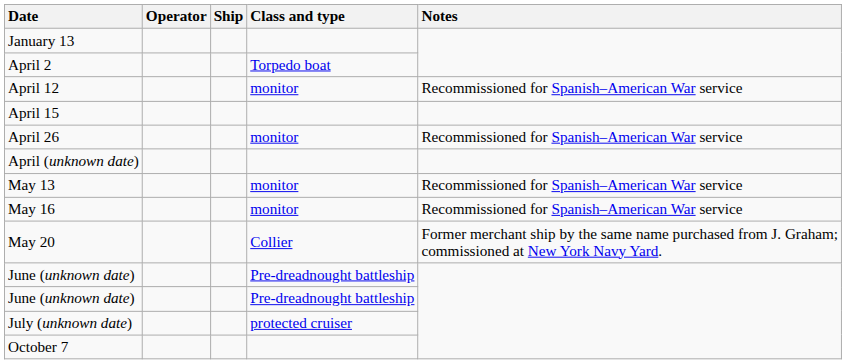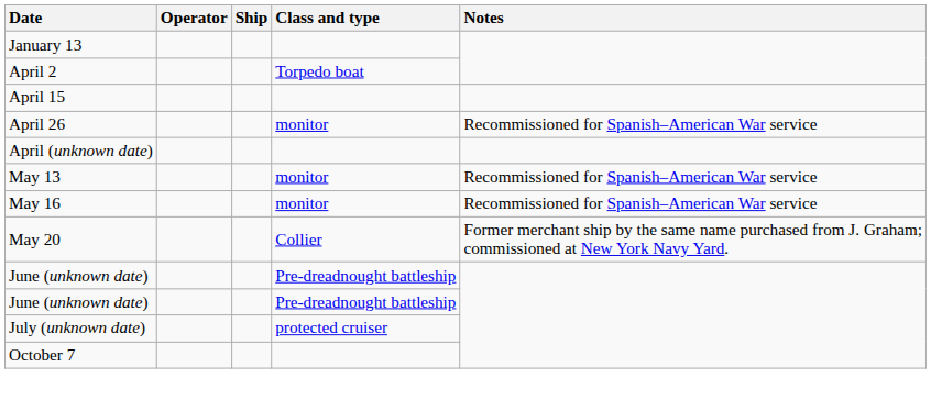 <table class="wikitable nowraplinks sortable">
 <tr>
 <th style="text-align: left">Date</th>
 <th style="text-align: left">Operator</th>
 <th style="text-align: left">Ship</th>
 <th style="text-align: left">Class and type</th>
 <th style="text-align: left">Notes</th>
 </tr>
 <tr ---->
 <td>January 13</td>
 <td></td>
 <td><strong></strong></td>
 <td></td>
 </tr>
 <tr ---->
 <td>April 2</td>
 <td></td>
 <td><strong></strong></td>
 <td><a href='#'>Torpedo boat</a></td>
-</tr>
-<tr ---->
-<td>April 12</td>
-<td></td>
-<td><strong></strong></td>
-<td> <a href='#'>monitor</a></td>
-<td>Recommissioned for <a href='#'>Spanish–American War</a> service</td>
 </tr>
 <tr ---->
 <td>April 15</td>
 <td></td>
 <td><strong></strong></td>
 <td></td>
 <td></td>
 </tr>
 <tr ---->
 <td>April 26</td>
 <td></td>
 <td><strong></strong></td>
 <td> <a href='#'>monitor</a></td>
 <td>Recommissioned for <a href='#'>Spanish–American War</a> service</td>
 </tr>
 <tr ---->
 <td>April (<em>unknown date</em>)</td>
 <td></td>
 <td><strong></strong></td>
 <td></td>
 </tr>
 <tr ---->
 <td>May 13</td>
 <td></td>
 <td><strong></strong></td>
 <td> <a href='#'>monitor</a></td>
 <td>Recommissioned for <a href='#'>Spanish–American War</a> service</td>
 </tr>
 <tr ---->
 <td>May 16</td>
 <td></td>
 <td><strong></strong></td>
 <td> <a href='#'>monitor</a></td>
 <td>Recommissioned for <a href='#'>Spanish–American War</a> service</td>
 </tr>
 <tr ---->
 <td>May 20</td>
 <td></td>
 <td><strong></strong></td>
 <td><a href='#'>Collier</a></td>
 <td>Former merchant ship by the same name purchased from J. Graham;<br> commissioned at <a href='#'>New York Navy Yard</a>.</td>
 </tr>
 <tr>
 <td>June (<em>unknown date</em>)</td>
 <td></td>
 <td><strong></strong></td>
 <td><a href='#'>Pre-dreadnought battleship</a></td>
 </tr>
 <tr>
 <td>June (<em>unknown date</em>)</td>
 <td></td>
 <td><strong></strong></td>
 <td><a href='#'>Pre-dreadnought battleship</a></td>
 </tr>
 <tr ---->
 <td>July (<em>unknown date</em>)</td>
 <td></td>
 <td><strong></strong></td>
 <td> <a href='#'>protected cruiser</a></td>
 </tr>
 <tr ---->
 <td>October 7</td>
 <td></td>
 <td><strong></strong></td>
 <td></td>
 </tr>
 </table>
